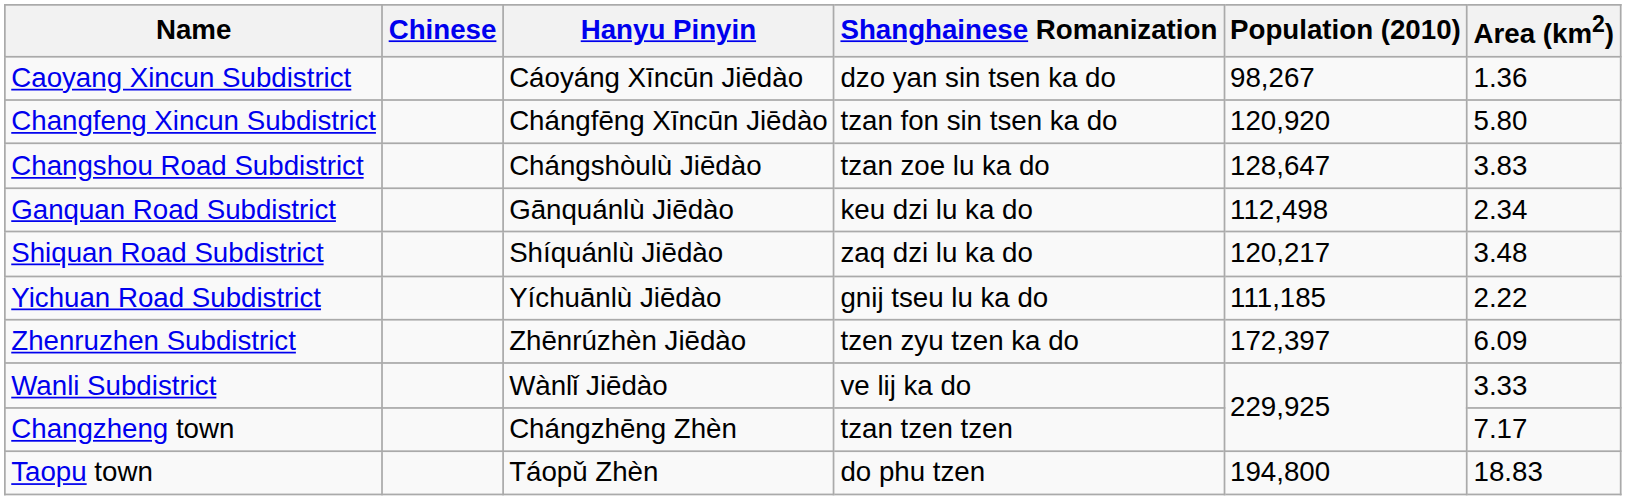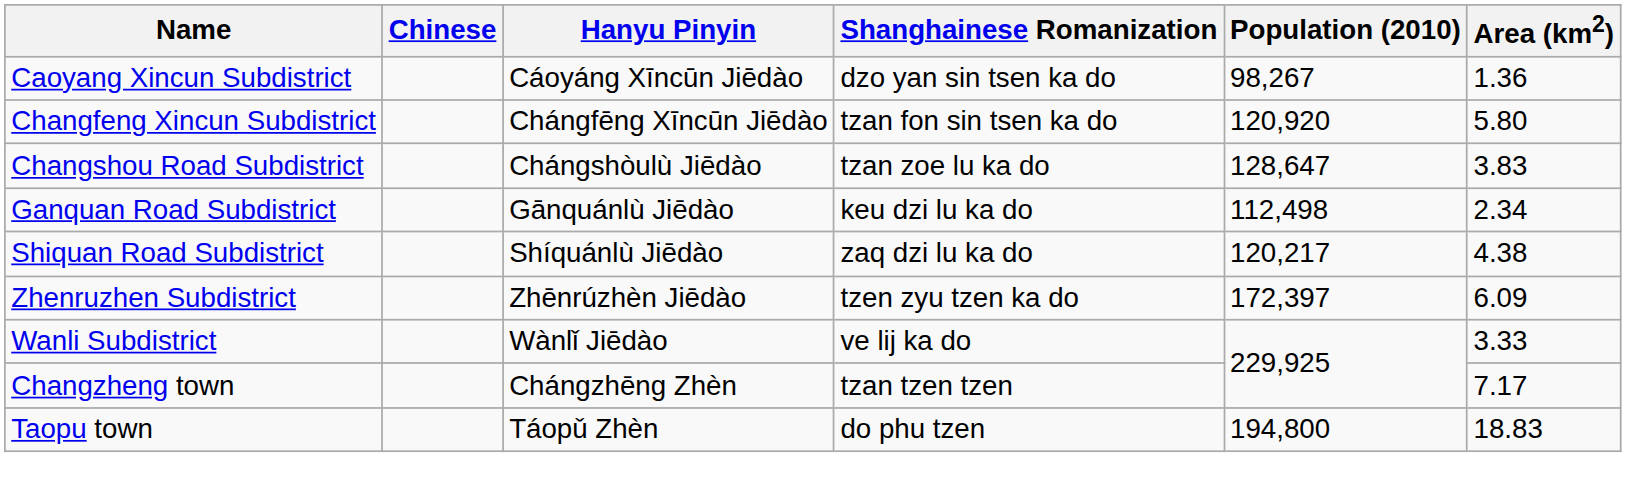 <table class="wikitable">
 <tr>
 <th>Name</th>
 <th><a href='#'>Chinese</a></th>
 <th><a href='#'>Hanyu Pinyin</a></th>
 <th><a href='#'>Shanghainese</a> Romanization</th>
 <th>Population (2010)</th>
 <th>Area (km<sup>2</sup>)</th>
 </tr>
 <tr>
 <td><a href='#'>Caoyang Xincun Subdistrict</a></td>
 <td></td>
 <td>Cáoyáng Xīncūn Jiēdào</td>
 <td>dzo yan sin tsen ka do</td>
 <td>98,267</td>
 <td>1.36</td>
 </tr>
 <tr>
 <td><a href='#'>Changfeng Xincun Subdistrict</a></td>
 <td></td>
 <td>Chángfēng Xīncūn Jiēdào</td>
 <td>tzan fon sin tsen ka do</td>
 <td>120,920</td>
 <td>5.80</td>
 </tr>
 <tr>
 <td><a href='#'>Changshou Road Subdistrict</a></td>
 <td></td>
 <td>Chángshòulù Jiēdào</td>
 <td>tzan zoe lu ka do</td>
 <td>128,647</td>
 <td>3.83</td>
 </tr>
 <tr>
 <td><a href='#'>Ganquan Road Subdistrict</a></td>
 <td></td>
 <td>Gānquánlù Jiēdào</td>
 <td>keu dzi lu ka do</td>
 <td>112,498</td>
 <td>2.34</td>
 </tr>
 <tr>
 <td><a href='#'>Shiquan Road Subdistrict</a></td>
 <td></td>
 <td>Shíquánlù Jiēdào</td>
 <td>zaq dzi lu ka do</td>
 <td>120,217</td>
-<td>3.48</td>
-</tr>
-<tr>
-<td><a href='#'>Yichuan Road Subdistrict</a></td>
-<td></td>
-<td>Yíchuānlù Jiēdào</td>
-<td>gnij tseu lu ka do</td>
-<td>111,185</td>
-<td>2.22</td>
+<td>4.38</td>
 </tr>
 <tr>
 <td><a href='#'>Zhenruzhen Subdistrict</a></td>
 <td></td>
 <td>Zhēnrúzhèn Jiēdào</td>
 <td>tzen zyu tzen ka do</td>
 <td>172,397</td>
 <td>6.09</td>
 </tr>
 <tr>
 <td><a href='#'>Wanli Subdistrict</a></td>
 <td></td>
 <td>Wànlǐ Jiēdào</td>
 <td>ve lij ka do</td>
 <td rowspan="2">229,925</td>
 <td>3.33</td>
 </tr>
 <tr>
 <td><a href='#'>Changzheng</a> town</td>
 <td></td>
 <td>Chángzhēng Zhèn</td>
 <td>tzan tzen tzen</td>
 <td>7.17</td>
 </tr>
 <tr>
 <td><a href='#'>Taopu</a> town</td>
 <td></td>
 <td>Táopǔ Zhèn</td>
 <td>do phu tzen</td>
 <td>194,800</td>
 <td>18.83</td>
 </tr>
 </table>
